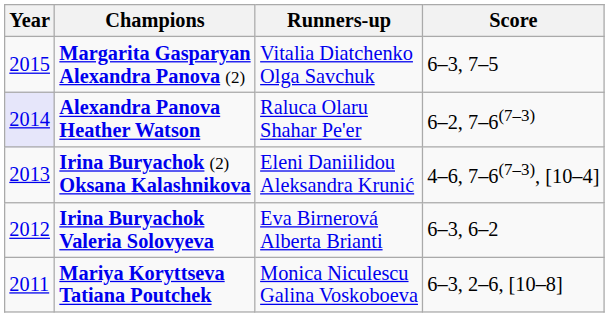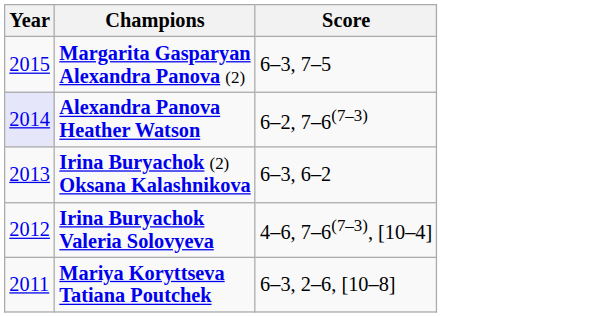 <table class="wikitable">
 <tr>
 <th>Year</th>
 <th>Champions</th>
-<th>Runners-up</th>
 <th>Score</th>
 </tr>
 <tr>
 <td><a href='#'>2015</a></td>
 <td> <strong><a href='#'>Margarita Gasparyan</a></strong> <br>  <strong><a href='#'>Alexandra Panova</a></strong> <small> (2) </small></td>
-<td> <a href='#'>Vitalia Diatchenko</a> <br>  <a href='#'>Olga Savchuk</a></td>
 <td>6–3, 7–5</td>
 </tr>
 <tr>
 <td style="background: lavender;"><a href='#'>2014</a></td>
 <td> <strong><a href='#'>Alexandra Panova</a></strong> <br>  <strong><a href='#'>Heather Watson</a></strong></td>
-<td> <a href='#'>Raluca Olaru</a> <br>  <a href='#'>Shahar Pe'er</a></td>
 <td>6–2, 7–6<sup>(7–3)</sup></td>
 </tr>
 <tr>
 <td><a href='#'>2013</a></td>
 <td> <strong><a href='#'>Irina Buryachok</a></strong> <small> (2) </small> <br>  <strong><a href='#'>Oksana Kalashnikova</a></strong></td>
-<td> <a href='#'>Eleni Daniilidou</a> <br>  <a href='#'>Aleksandra Krunić</a></td>
-<td>4–6, 7–6<sup>(7–3)</sup>, [10–4]</td>
+<td>6–3, 6–2</td>
 </tr>
 <tr>
 <td><a href='#'>2012</a></td>
 <td> <strong><a href='#'>Irina Buryachok</a></strong> <br>  <strong><a href='#'>Valeria Solovyeva</a></strong></td>
-<td> <a href='#'>Eva Birnerová</a> <br>  <a href='#'>Alberta Brianti</a></td>
-<td>6–3, 6–2</td>
+<td>4–6, 7–6<sup>(7–3)</sup>, [10–4]</td>
 </tr>
 <tr>
 <td><a href='#'>2011</a></td>
 <td> <strong><a href='#'>Mariya Koryttseva</a></strong> <br>  <strong><a href='#'>Tatiana Poutchek</a></strong></td>
-<td> <a href='#'>Monica Niculescu</a> <br>  <a href='#'>Galina Voskoboeva</a></td>
 <td>6–3, 2–6, [10–8]</td>
 </tr>
 </table>
